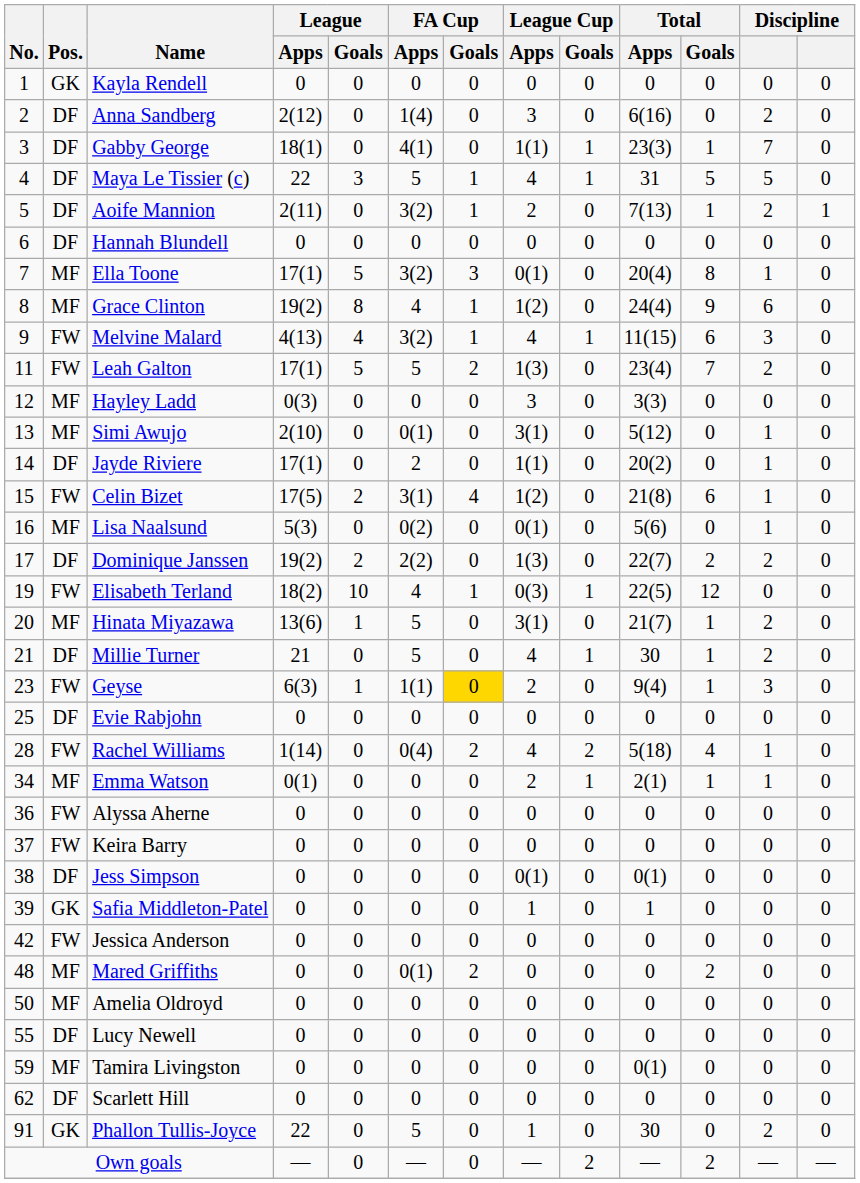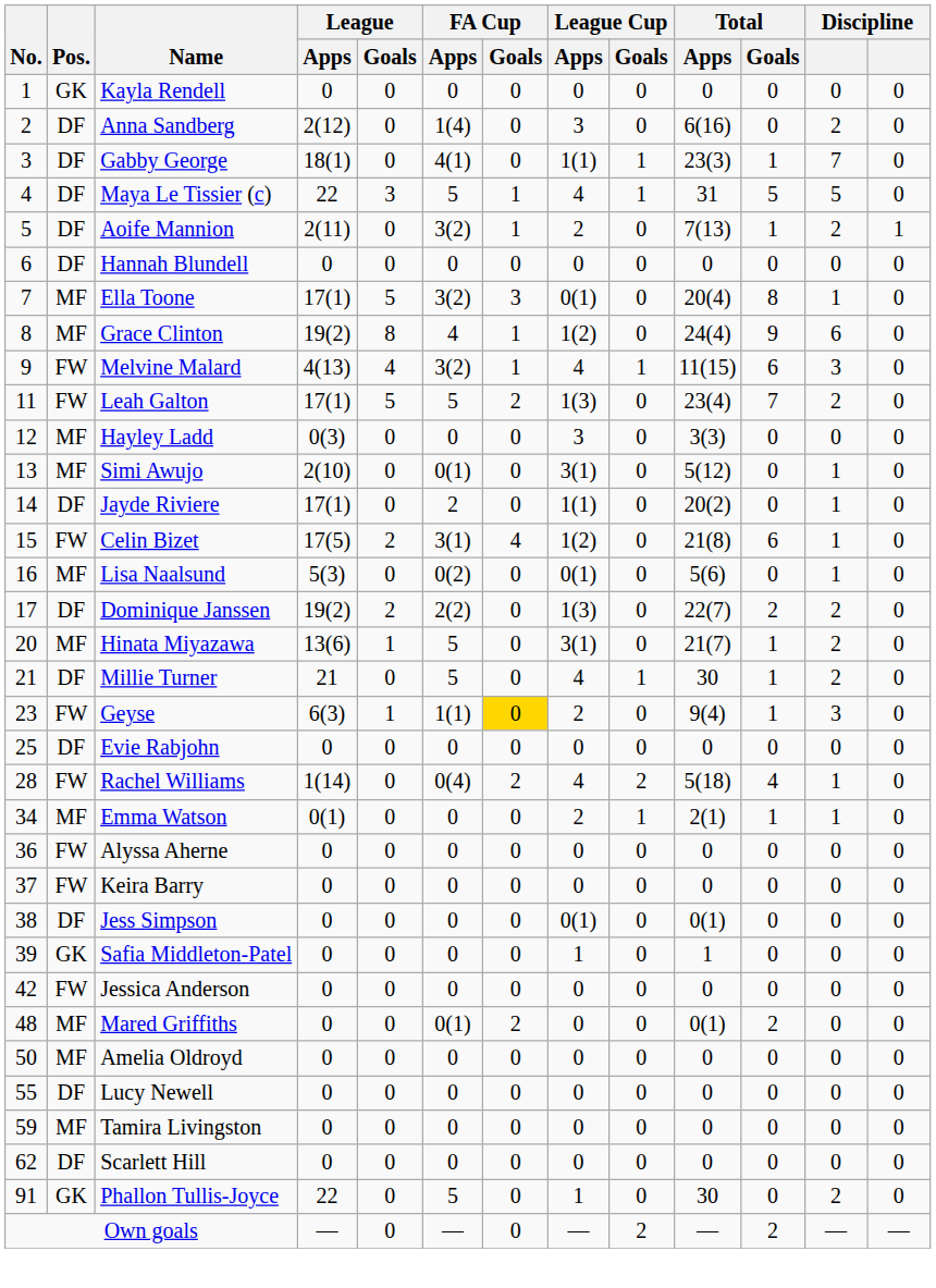 <table class="wikitable" style="text-align:center">
 <tr>
 <th rowspan="2" valign="bottom">No.</th>
 <th rowspan="2" valign="bottom">Pos.</th>
 <th rowspan="2" valign="bottom">Name</th>
 <th colspan="2" width="85">League</th>
 <th colspan="2" width="85">FA Cup</th>
 <th colspan="2" width="85">League Cup</th>
 <th colspan="2" width="85">Total</th>
 <th colspan="2" width="85">Discipline</th>
 </tr>
 <tr>
 <th>Apps</th>
 <th>Goals</th>
 <th>Apps</th>
 <th>Goals</th>
 <th>Apps</th>
 <th>Goals</th>
 <th>Apps</th>
 <th>Goals</th>
 <th></th>
 <th></th>
 </tr>
 <tr>
 <td>1</td>
 <td>GK</td>
 <td align="left"> <a href='#'>Kayla Rendell</a></td>
 <td>0</td>
 <td>0</td>
 <td>0</td>
 <td>0</td>
 <td>0</td>
 <td>0</td>
 <td>0</td>
 <td>0</td>
 <td>0</td>
 <td>0</td>
 </tr>
 <tr>
 <td>2</td>
 <td>DF</td>
 <td align="left"> <a href='#'>Anna Sandberg</a></td>
 <td>2(12)</td>
 <td>0</td>
 <td>1(4)</td>
 <td>0</td>
 <td>3</td>
 <td>0</td>
 <td>6(16)</td>
 <td>0</td>
 <td>2</td>
 <td>0</td>
 </tr>
 <tr>
 <td>3</td>
 <td>DF</td>
 <td align="left"> <a href='#'>Gabby George</a></td>
 <td>18(1)</td>
 <td>0</td>
 <td>4(1)</td>
 <td>0</td>
 <td>1(1)</td>
 <td>1</td>
 <td>23(3)</td>
 <td>1</td>
 <td>7</td>
 <td>0</td>
 </tr>
 <tr>
 <td>4</td>
 <td>DF</td>
 <td align="left"> <a href='#'>Maya Le Tissier</a> (<a href='#'>c</a>)</td>
 <td>22</td>
 <td>3</td>
 <td>5</td>
 <td>1</td>
 <td>4</td>
 <td>1</td>
 <td>31</td>
 <td>5</td>
 <td>5</td>
 <td>0</td>
 </tr>
 <tr>
 <td>5</td>
 <td>DF</td>
 <td align="left"> <a href='#'>Aoife Mannion</a></td>
 <td>2(11)</td>
 <td>0</td>
 <td>3(2)</td>
 <td>1</td>
 <td>2</td>
 <td>0</td>
 <td>7(13)</td>
 <td>1</td>
 <td>2</td>
 <td>1</td>
 </tr>
 <tr>
 <td>6</td>
 <td>DF</td>
 <td align="left"> <a href='#'>Hannah Blundell</a></td>
 <td>0</td>
 <td>0</td>
 <td>0</td>
 <td>0</td>
 <td>0</td>
 <td>0</td>
 <td>0</td>
 <td>0</td>
 <td>0</td>
 <td>0</td>
 </tr>
 <tr>
 <td>7</td>
 <td>MF</td>
 <td align="left"> <a href='#'>Ella Toone</a></td>
 <td>17(1)</td>
 <td>5</td>
 <td>3(2)</td>
 <td>3</td>
 <td>0(1)</td>
 <td>0</td>
 <td>20(4)</td>
 <td>8</td>
 <td>1</td>
 <td>0</td>
 </tr>
 <tr>
 <td>8</td>
 <td>MF</td>
 <td align="left"> <a href='#'>Grace Clinton</a></td>
 <td>19(2)</td>
 <td>8</td>
 <td>4</td>
 <td>1</td>
 <td>1(2)</td>
 <td>0</td>
 <td>24(4)</td>
 <td>9</td>
 <td>6</td>
 <td>0</td>
 </tr>
 <tr>
 <td>9</td>
 <td>FW</td>
 <td align="left"> <a href='#'>Melvine Malard</a></td>
 <td>4(13)</td>
 <td>4</td>
 <td>3(2)</td>
 <td>1</td>
 <td>4</td>
 <td>1</td>
 <td>11(15)</td>
 <td>6</td>
 <td>3</td>
 <td>0</td>
 </tr>
 <tr>
 <td>11</td>
 <td>FW</td>
 <td align="left"> <a href='#'>Leah Galton</a></td>
 <td>17(1)</td>
 <td>5</td>
 <td>5</td>
 <td>2</td>
 <td>1(3)</td>
 <td>0</td>
 <td>23(4)</td>
 <td>7</td>
 <td>2</td>
 <td>0</td>
 </tr>
 <tr>
 <td>12</td>
 <td>MF</td>
 <td align="left"> <a href='#'>Hayley Ladd</a></td>
 <td>0(3)</td>
 <td>0</td>
 <td>0</td>
 <td>0</td>
 <td>3</td>
 <td>0</td>
 <td>3(3)</td>
 <td>0</td>
 <td>0</td>
 <td>0</td>
 </tr>
 <tr>
 <td>13</td>
 <td>MF</td>
 <td align="left"> <a href='#'>Simi Awujo</a></td>
 <td>2(10)</td>
 <td>0</td>
 <td>0(1)</td>
 <td>0</td>
 <td>3(1)</td>
 <td>0</td>
 <td>5(12)</td>
 <td>0</td>
 <td>1</td>
 <td>0</td>
 </tr>
 <tr>
 <td>14</td>
 <td>DF</td>
 <td align="left"> <a href='#'>Jayde Riviere</a></td>
 <td>17(1)</td>
 <td>0</td>
 <td>2</td>
 <td>0</td>
 <td>1(1)</td>
 <td>0</td>
 <td>20(2)</td>
 <td>0</td>
 <td>1</td>
 <td>0</td>
 </tr>
 <tr>
 <td>15</td>
 <td>FW</td>
 <td align="left"> <a href='#'>Celin Bizet</a></td>
 <td>17(5)</td>
 <td>2</td>
 <td>3(1)</td>
 <td>4</td>
 <td>1(2)</td>
 <td>0</td>
 <td>21(8)</td>
 <td>6</td>
 <td>1</td>
 <td>0</td>
 </tr>
 <tr>
 <td>16</td>
 <td>MF</td>
 <td align="left"> <a href='#'>Lisa Naalsund</a></td>
 <td>5(3)</td>
 <td>0</td>
 <td>0(2)</td>
 <td>0</td>
 <td>0(1)</td>
 <td>0</td>
 <td>5(6)</td>
 <td>0</td>
 <td>1</td>
 <td>0</td>
 </tr>
 <tr>
 <td>17</td>
 <td>DF</td>
 <td align="left"> <a href='#'>Dominique Janssen</a></td>
 <td>19(2)</td>
 <td>2</td>
 <td>2(2)</td>
 <td>0</td>
 <td>1(3)</td>
 <td>0</td>
 <td>22(7)</td>
 <td>2</td>
 <td>2</td>
 <td>0</td>
 </tr>
 <tr>
-<td>19</td>
-<td>FW</td>
-<td align="left"> <a href='#'>Elisabeth Terland</a></td>
-<td>18(2)</td>
-<td>10</td>
-<td>4</td>
-<td>1</td>
-<td>0(3)</td>
-<td>1</td>
-<td>22(5)</td>
-<td>12</td>
-<td>0</td>
-<td>0</td>
-</tr>
-<tr>
 <td>20</td>
 <td>MF</td>
 <td align="left"> <a href='#'>Hinata Miyazawa</a></td>
 <td>13(6)</td>
 <td>1</td>
 <td>5</td>
 <td>0</td>
 <td>3(1)</td>
 <td>0</td>
 <td>21(7)</td>
 <td>1</td>
 <td>2</td>
 <td>0</td>
 </tr>
 <tr>
 <td>21</td>
 <td>DF</td>
 <td align="left"> <a href='#'>Millie Turner</a></td>
 <td>21</td>
 <td>0</td>
 <td>5</td>
 <td>0</td>
 <td>4</td>
 <td>1</td>
 <td>30</td>
 <td>1</td>
 <td>2</td>
 <td>0</td>
 </tr>
 <tr>
 <td>23</td>
 <td>FW</td>
 <td align="left"> <a href='#'>Geyse</a></td>
 <td>6(3)</td>
 <td>1</td>
 <td>1(1)</td>
 <td style="background: gold;">0</td>
 <td>2</td>
 <td>0</td>
 <td>9(4)</td>
 <td>1</td>
 <td>3</td>
 <td>0</td>
 </tr>
 <tr>
 <td>25</td>
 <td>DF</td>
 <td align="left"> <a href='#'>Evie Rabjohn</a></td>
 <td>0</td>
 <td>0</td>
 <td>0</td>
 <td>0</td>
 <td>0</td>
 <td>0</td>
 <td>0</td>
 <td>0</td>
 <td>0</td>
 <td>0</td>
 </tr>
 <tr>
 <td>28</td>
 <td>FW</td>
 <td align="left"> <a href='#'>Rachel Williams</a></td>
 <td>1(14)</td>
 <td>0</td>
 <td>0(4)</td>
 <td>2</td>
 <td>4</td>
 <td>2</td>
 <td>5(18)</td>
 <td>4</td>
 <td>1</td>
 <td>0</td>
 </tr>
 <tr>
 <td>34</td>
 <td>MF</td>
 <td align="left"> <a href='#'>Emma Watson</a></td>
 <td>0(1)</td>
 <td>0</td>
 <td>0</td>
 <td>0</td>
 <td>2</td>
 <td>1</td>
 <td>2(1)</td>
 <td>1</td>
 <td>1</td>
 <td>0</td>
 </tr>
 <tr>
 <td>36</td>
 <td>FW</td>
 <td align="left"> Alyssa Aherne</td>
 <td>0</td>
 <td>0</td>
 <td>0</td>
 <td>0</td>
 <td>0</td>
 <td>0</td>
 <td>0</td>
 <td>0</td>
 <td>0</td>
 <td>0</td>
 </tr>
 <tr>
 <td>37</td>
 <td>FW</td>
 <td align="left"> Keira Barry</td>
 <td>0</td>
 <td>0</td>
 <td>0</td>
 <td>0</td>
 <td>0</td>
 <td>0</td>
 <td>0</td>
 <td>0</td>
 <td>0</td>
 <td>0</td>
 </tr>
 <tr>
 <td>38</td>
 <td>DF</td>
 <td align="left"> <a href='#'>Jess Simpson</a></td>
 <td>0</td>
 <td>0</td>
 <td>0</td>
 <td>0</td>
 <td>0(1)</td>
 <td>0</td>
 <td>0(1)</td>
 <td>0</td>
 <td>0</td>
 <td>0</td>
 </tr>
 <tr>
 <td>39</td>
 <td>GK</td>
 <td align="left"> <a href='#'>Safia Middleton-Patel</a></td>
 <td>0</td>
 <td>0</td>
 <td>0</td>
 <td>0</td>
 <td>1</td>
 <td>0</td>
 <td>1</td>
 <td>0</td>
 <td>0</td>
 <td>0</td>
 </tr>
 <tr>
 <td>42</td>
 <td>FW</td>
 <td align="left"> Jessica Anderson</td>
 <td>0</td>
 <td>0</td>
 <td>0</td>
 <td>0</td>
 <td>0</td>
 <td>0</td>
 <td>0</td>
 <td>0</td>
 <td>0</td>
 <td>0</td>
 </tr>
 <tr>
 <td>48</td>
 <td>MF</td>
 <td align="left"> <a href='#'>Mared Griffiths</a></td>
 <td>0</td>
 <td>0</td>
 <td>0(1)</td>
 <td>2</td>
 <td>0</td>
 <td>0</td>
-<td>0</td>
+<td>0(1)</td>
 <td>2</td>
 <td>0</td>
 <td>0</td>
 </tr>
 <tr>
 <td>50</td>
 <td>MF</td>
 <td align="left"> Amelia Oldroyd</td>
 <td>0</td>
 <td>0</td>
 <td>0</td>
 <td>0</td>
 <td>0</td>
 <td>0</td>
 <td>0</td>
 <td>0</td>
 <td>0</td>
 <td>0</td>
 </tr>
 <tr>
 <td>55</td>
 <td>DF</td>
 <td align="left"> Lucy Newell</td>
 <td>0</td>
 <td>0</td>
 <td>0</td>
 <td>0</td>
 <td>0</td>
 <td>0</td>
 <td>0</td>
 <td>0</td>
 <td>0</td>
 <td>0</td>
 </tr>
 <tr>
 <td>59</td>
 <td>MF</td>
 <td align="left"> Tamira Livingston</td>
 <td>0</td>
 <td>0</td>
 <td>0</td>
 <td>0</td>
 <td>0</td>
 <td>0</td>
-<td>0(1)</td>
+<td>0</td>
 <td>0</td>
 <td>0</td>
 <td>0</td>
 </tr>
 <tr>
 <td>62</td>
 <td>DF</td>
 <td align="left"> Scarlett Hill</td>
 <td>0</td>
 <td>0</td>
 <td>0</td>
 <td>0</td>
 <td>0</td>
 <td>0</td>
 <td>0</td>
 <td>0</td>
 <td>0</td>
 <td>0</td>
 </tr>
 <tr>
 <td>91</td>
 <td>GK</td>
 <td align="left"> <a href='#'>Phallon Tullis-Joyce</a></td>
 <td>22</td>
 <td>0</td>
 <td>5</td>
 <td>0</td>
 <td>1</td>
 <td>0</td>
 <td>30</td>
 <td>0</td>
 <td>2</td>
 <td>0</td>
 </tr>
 <tr>
 <td colspan=3><a href='#'>Own goals</a></td>
 <td>—</td>
 <td>0</td>
 <td>—</td>
 <td>0</td>
 <td>—</td>
 <td>2</td>
 <td>—</td>
 <td>2</td>
 <td>—</td>
 <td>—</td>
 </tr>
 <tr>
 </tr>
 </table>
